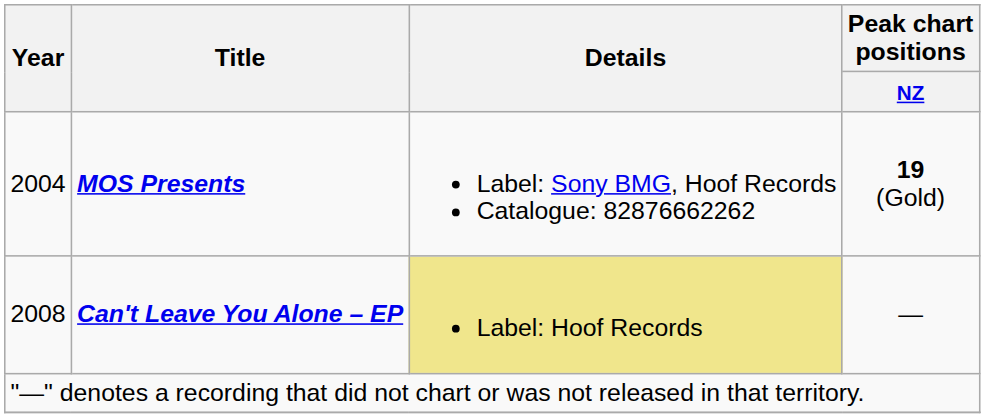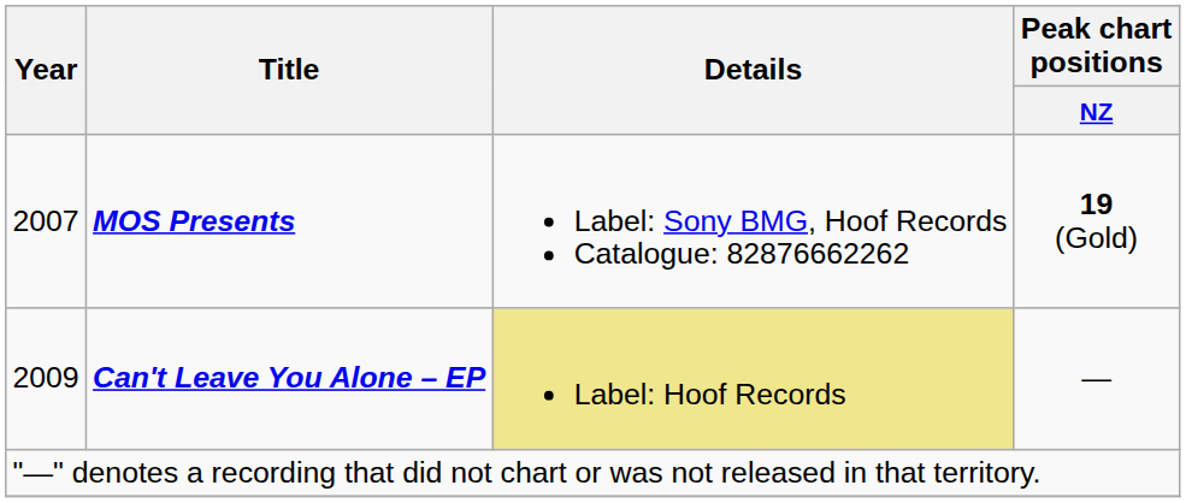 <table class="wikitable plainrowheaders">
 <tr>
 <th rowspan="2">Year</th>
 <th rowspan="2">Title</th>
 <th rowspan="2">Details</th>
 <th>Peak chart<br>positions</th>
 </tr>
 <tr>
 <th><small><a href='#'>NZ</a></small></th>
 </tr>
 <tr>
-<td>2004</td>
+<td>2007</td>
 <td><strong><em><a href='#'>MOS Presents</a></em></strong></td>
 <td><br><ul><li>Label: <a href='#'>Sony BMG</a>, Hoof Records</li><li>Catalogue: 82876662262</li></ul></td>
 <td align="center"><strong>19</strong><br>(Gold)</td>
 </tr>
 <tr>
-<td>2008</td>
+<td>2009</td>
 <td><a href='#'><strong><em>Can't Leave You Alone – EP</em></strong></a></td>
 <td style="background: khaki;"><br><ul><li>Label: Hoof Records</li></ul></td>
 <td align="center">—</td>
 </tr>
 <tr>
 <td colspan="4">"—" denotes a recording that did not chart or was not released in that territory.</td>
 </tr>
 <tr>
 </tr>
 </table>
